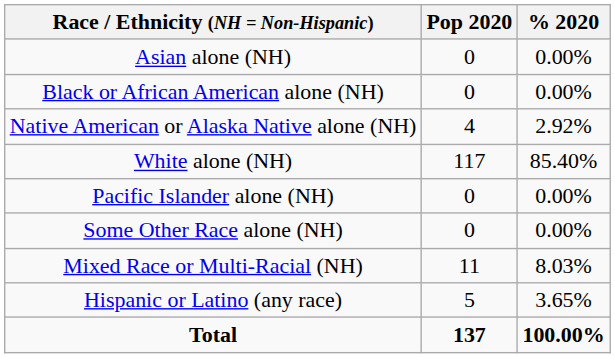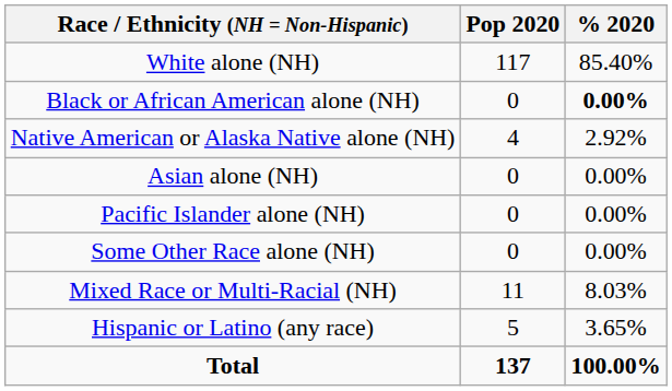 <table class="wikitable" style="text-align:center;">
 <tr>
 <th>Race / Ethnicity <small>(<em>NH = Non-Hispanic</em>)</small></th>
 <th>Pop 2020</th>
 <th>% 2020</th>
 </tr>
 <tr>
-<td><a href='#'>Asian</a> alone (NH)</td>
-<td>0</td>
-<td>0.00%</td>
+<td><a href='#'>White</a> alone (NH)</td>
+<td>117</td>
+<td>85.40%</td>
 </tr>
 <tr>
 <td><a href='#'>Black or African American</a> alone (NH)</td>
 <td>0</td>
-<td>0.00%</td>
+<td><strong>0.00%</strong></td>
 </tr>
 <tr>
 <td><a href='#'>Native American</a> or <a href='#'>Alaska Native</a> alone (NH)</td>
 <td>4</td>
 <td>2.92%</td>
 </tr>
 <tr>
-<td><a href='#'>White</a> alone (NH)</td>
-<td>117</td>
-<td>85.40%</td>
+<td><a href='#'>Asian</a> alone (NH)</td>
+<td>0</td>
+<td>0.00%</td>
 </tr>
 <tr>
 <td><a href='#'>Pacific Islander</a> alone (NH)</td>
 <td>0</td>
 <td>0.00%</td>
 </tr>
 <tr>
 <td><a href='#'>Some Other Race</a> alone (NH)</td>
 <td>0</td>
 <td>0.00%</td>
 </tr>
 <tr>
 <td><a href='#'>Mixed Race or Multi-Racial</a> (NH)</td>
 <td>11</td>
 <td>8.03%</td>
 </tr>
 <tr>
 <td><a href='#'>Hispanic or Latino</a> (any race)</td>
 <td>5</td>
 <td>3.65%</td>
 </tr>
 <tr>
 <td><strong>Total</strong></td>
 <td><strong>137</strong></td>
 <td><strong>100.00%</strong></td>
 </tr>
 </table>
